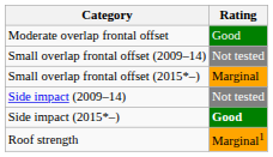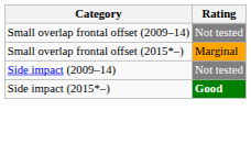 <table class="wikitable">
 <tr>
 <th>Category</th>
 <th>Rating</th>
-</tr>
-<tr>
-<td>Moderate overlap frontal offset</td>
-<td style="background: green; color: white">Good</td>
 </tr>
 <tr>
 <td>Small overlap frontal offset (2009–14)</td>
 <td style="background:gray; color: white">Not tested</td>
 </tr>
 <tr>
 <td>Small overlap frontal offset (2015*–)</td>
 <td style="background:orange;">Marginal</td>
 </tr>
 <tr>
 <td><a href='#'>Side impact</a> (2009–14)</td>
 <td style="background:gray; color: white">Not tested</td>
 </tr>
 <tr>
 <td>Side impact (2015*–)</td>
 <td style="background:green; color: white"><strong>Good</strong></td>
 </tr>
-<tr>
-<td>Roof strength</td>
-<td style="background: orange">Marginal<sup>1</sup></td>
-</tr>
 </table>
